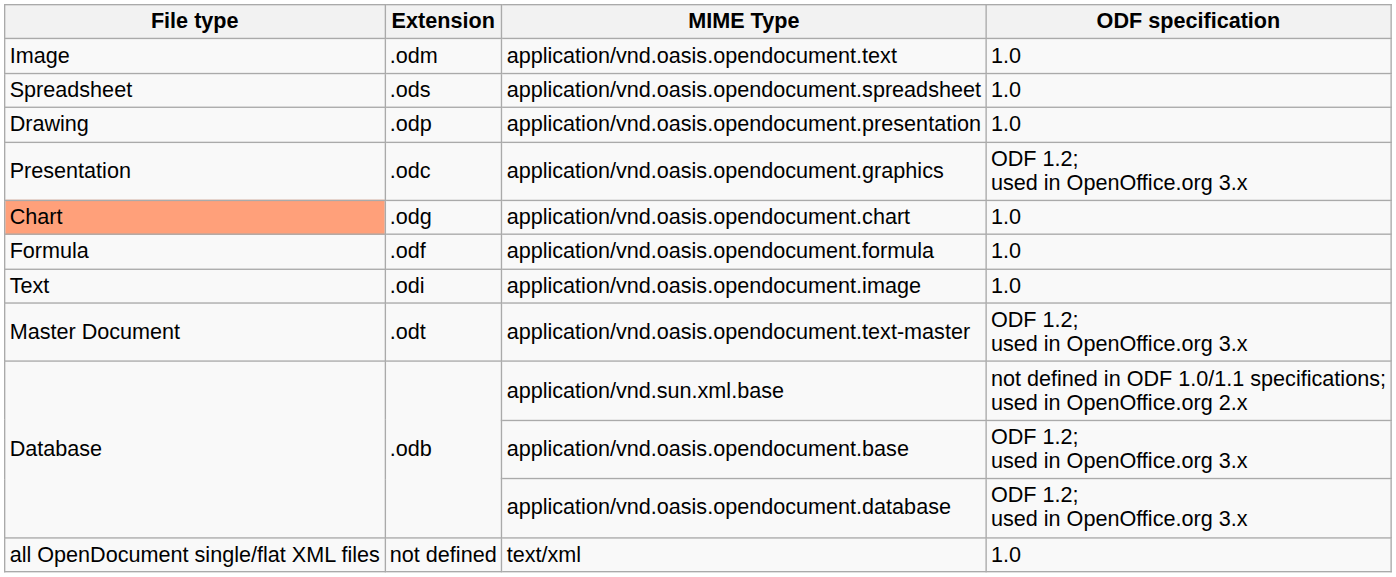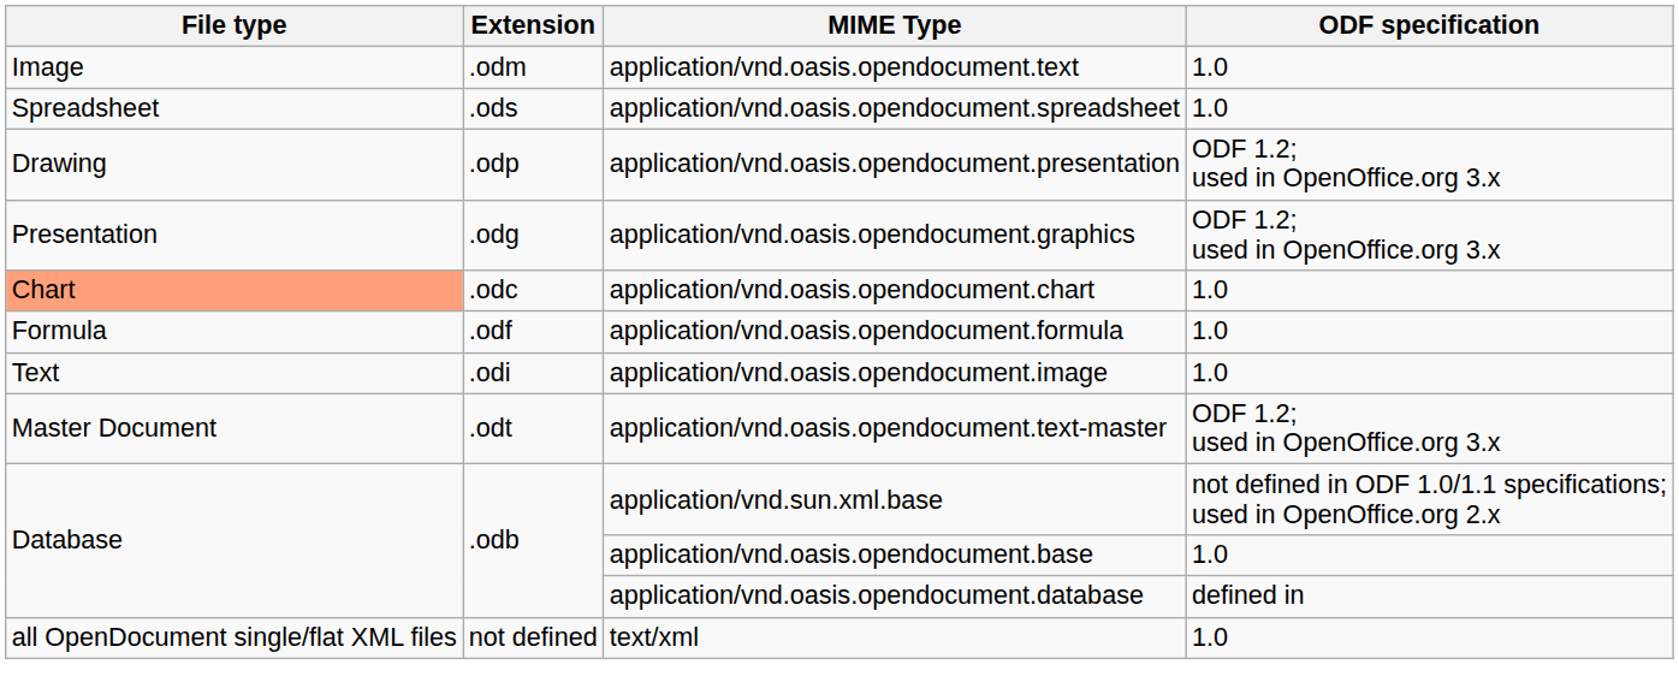 <table class="wikitable">
 <tr>
 <th>File type</th>
 <th>Extension</th>
 <th>MIME Type</th>
 <th>ODF specification</th>
 </tr>
 <tr>
 <td>Image</td>
 <td>.odm</td>
 <td>application/vnd.oasis.opendocument.text</td>
 <td>1.0</td>
 </tr>
 <tr>
 <td>Spreadsheet</td>
 <td>.ods</td>
 <td>application/vnd.oasis.opendocument.spreadsheet</td>
 <td>1.0</td>
 </tr>
 <tr>
 <td>Drawing</td>
 <td>.odp</td>
 <td>application/vnd.oasis.opendocument.presentation</td>
-<td>1.0</td>
+<td>ODF 1.2;<br>used in OpenOffice.org 3.x</td>
 </tr>
 <tr>
 <td>Presentation</td>
-<td>.odc</td>
+<td>.odg</td>
 <td>application/vnd.oasis.opendocument.graphics</td>
 <td>ODF 1.2;<br>used in OpenOffice.org 3.x</td>
 </tr>
 <tr>
 <td style="background: lightsalmon;">Chart</td>
-<td>.odg</td>
+<td>.odc</td>
 <td>application/vnd.oasis.opendocument.chart</td>
 <td>1.0</td>
 </tr>
 <tr>
 <td>Formula</td>
 <td>.odf</td>
 <td>application/vnd.oasis.opendocument.formula</td>
 <td>1.0</td>
 </tr>
 <tr>
 <td>Text</td>
 <td>.odi</td>
 <td>application/vnd.oasis.opendocument.image</td>
 <td>1.0</td>
 </tr>
 <tr>
 <td>Master Document</td>
 <td>.odt</td>
 <td>application/vnd.oasis.opendocument.text-master</td>
 <td>ODF 1.2;<br>used in OpenOffice.org 3.x</td>
 </tr>
 <tr>
 <td rowspan=3>Database</td>
 <td rowspan=3>.odb</td>
 <td>application/vnd.sun.xml.base</td>
 <td>not defined in ODF 1.0/1.1 specifications;<br>used in OpenOffice.org 2.x</td>
 </tr>
 <tr>
 <td>application/vnd.oasis.opendocument.base</td>
-<td>ODF 1.2;<br>used in OpenOffice.org 3.x</td>
+<td>1.0</td>
 </tr>
 <tr>
 <td>application/vnd.oasis.opendocument.database</td>
-<td>ODF 1.2;<br>used in OpenOffice.org 3.x</td>
+<td>defined in </td>
 </tr>
 <tr>
 <td>all OpenDocument single/flat XML files</td>
 <td>not defined</td>
 <td>text/xml</td>
 <td>1.0</td>
 </tr>
 </table>
